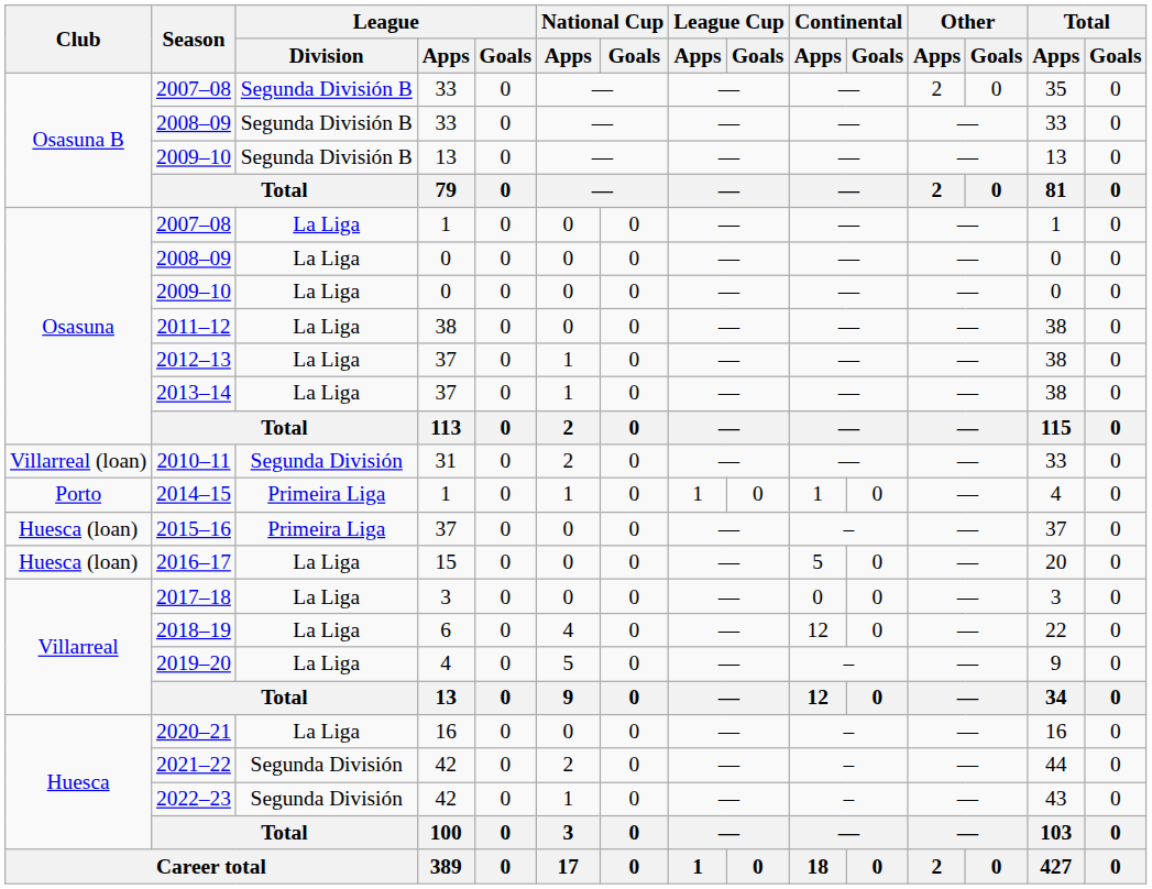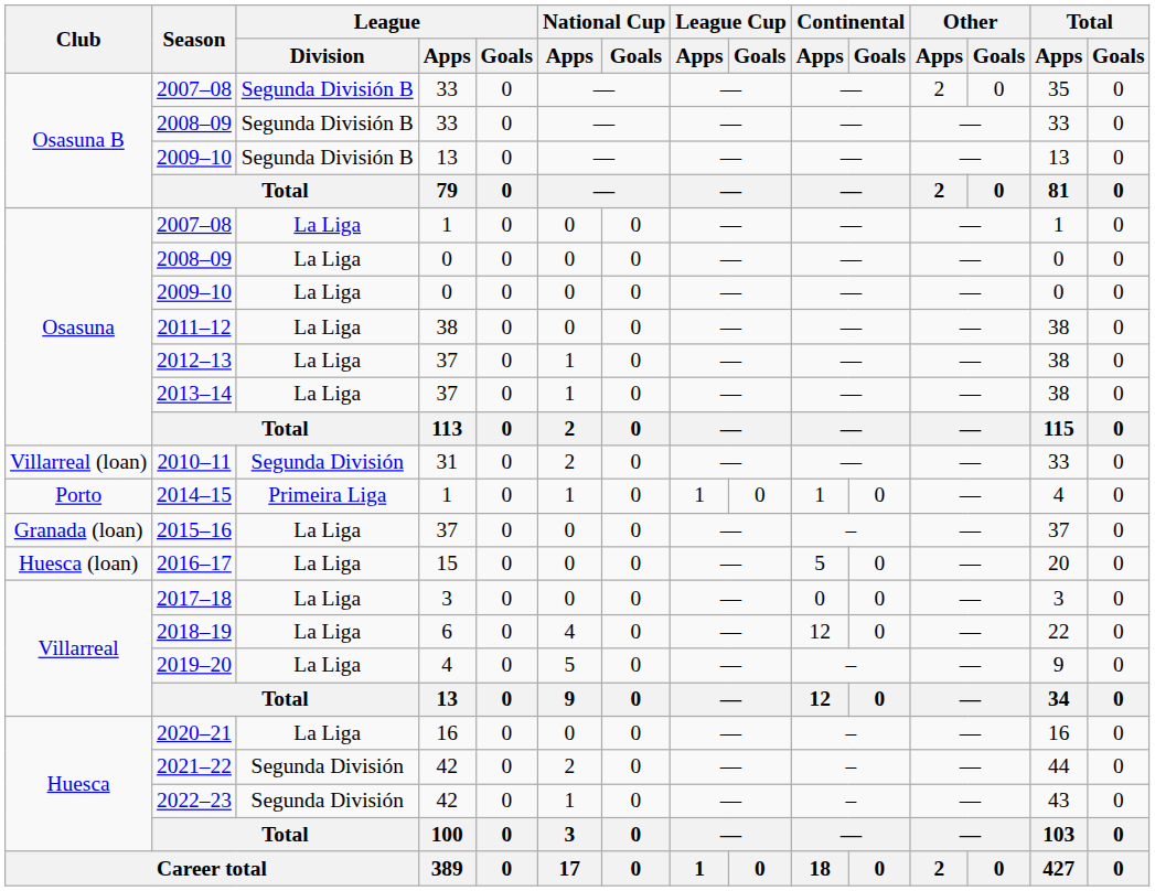 <table class="wikitable" style="text-align: center">
 <tr>
 <th rowspan="2">Club</th>
 <th rowspan="2">Season</th>
 <th colspan="3">League</th>
 <th colspan="2">National Cup</th>
 <th colspan="2">League Cup</th>
 <th colspan="2">Continental</th>
 <th colspan="2">Other</th>
 <th colspan="2">Total</th>
 </tr>
 <tr>
 <th>Division</th>
 <th>Apps</th>
 <th>Goals</th>
 <th>Apps</th>
 <th>Goals</th>
 <th>Apps</th>
 <th>Goals</th>
 <th>Apps</th>
 <th>Goals</th>
 <th>Apps</th>
 <th>Goals</th>
 <th>Apps</th>
 <th>Goals</th>
 </tr>
 <tr>
 <td rowspan="4"><a href='#'>Osasuna B</a></td>
 <td><a href='#'>2007–08</a></td>
 <td><a href='#'>Segunda División B</a></td>
 <td>33</td>
 <td>0</td>
 <td colspan="2">—</td>
 <td colspan="2">—</td>
 <td colspan="2">—</td>
 <td>2</td>
 <td>0</td>
 <td>35</td>
 <td>0</td>
 </tr>
 <tr>
 <td><a href='#'>2008–09</a></td>
 <td>Segunda División B</td>
 <td>33</td>
 <td>0</td>
 <td colspan="2">—</td>
 <td colspan="2">—</td>
 <td colspan="2">—</td>
 <td colspan="2">—</td>
 <td>33</td>
 <td>0</td>
 </tr>
 <tr>
 <td><a href='#'>2009–10</a></td>
 <td>Segunda División B</td>
 <td>13</td>
 <td>0</td>
 <td colspan="2">—</td>
 <td colspan="2">—</td>
 <td colspan="2">—</td>
 <td colspan="2">—</td>
 <td>13</td>
 <td>0</td>
 </tr>
 <tr>
 <th colspan="2">Total</th>
 <th>79</th>
 <th>0</th>
 <th colspan="2">—</th>
 <th colspan="2">—</th>
 <th colspan="2">—</th>
 <th>2</th>
 <th>0</th>
 <th>81</th>
 <th>0</th>
 </tr>
 <tr>
 <td rowspan="7"><a href='#'>Osasuna</a></td>
 <td><a href='#'>2007–08</a></td>
 <td><a href='#'>La Liga</a></td>
 <td>1</td>
 <td>0</td>
 <td>0</td>
 <td>0</td>
 <td colspan="2">—</td>
 <td colspan="2">—</td>
 <td colspan="2">—</td>
 <td>1</td>
 <td>0</td>
 </tr>
 <tr>
 <td><a href='#'>2008–09</a></td>
 <td>La Liga</td>
 <td>0</td>
 <td>0</td>
 <td>0</td>
 <td>0</td>
 <td colspan="2">—</td>
 <td colspan="2">—</td>
 <td colspan="2">—</td>
 <td>0</td>
 <td>0</td>
 </tr>
 <tr>
 <td><a href='#'>2009–10</a></td>
 <td>La Liga</td>
 <td>0</td>
 <td>0</td>
 <td>0</td>
 <td>0</td>
 <td colspan="2">—</td>
 <td colspan="2">—</td>
 <td colspan="2">—</td>
 <td>0</td>
 <td>0</td>
 </tr>
 <tr>
 <td><a href='#'>2011–12</a></td>
 <td>La Liga</td>
 <td>38</td>
 <td>0</td>
 <td>0</td>
 <td>0</td>
 <td colspan="2">—</td>
 <td colspan="2">—</td>
 <td colspan="2">—</td>
 <td>38</td>
 <td>0</td>
 </tr>
 <tr>
 <td><a href='#'>2012–13</a></td>
 <td>La Liga</td>
 <td>37</td>
 <td>0</td>
 <td>1</td>
 <td>0</td>
 <td colspan="2">—</td>
 <td colspan="2">—</td>
 <td colspan="2">—</td>
 <td>38</td>
 <td>0</td>
 </tr>
 <tr>
 <td><a href='#'>2013–14</a></td>
 <td>La Liga</td>
 <td>37</td>
 <td>0</td>
 <td>1</td>
 <td>0</td>
 <td colspan="2">—</td>
 <td colspan="2">—</td>
 <td colspan="2">—</td>
 <td>38</td>
 <td>0</td>
 </tr>
 <tr>
 <th colspan="2">Total</th>
 <th>113</th>
 <th>0</th>
 <th>2</th>
 <th>0</th>
 <th colspan="2">—</th>
 <th colspan="2">—</th>
 <th colspan="2">—</th>
 <th>115</th>
 <th>0</th>
 </tr>
 <tr>
 <td><a href='#'>Villarreal</a> (loan)</td>
 <td><a href='#'>2010–11</a></td>
 <td><a href='#'>Segunda División</a></td>
 <td>31</td>
 <td>0</td>
 <td>2</td>
 <td>0</td>
 <td colspan="2">—</td>
 <td colspan="2">—</td>
 <td colspan="2">—</td>
 <td>33</td>
 <td>0</td>
 </tr>
 <tr>
 <td><a href='#'>Porto</a></td>
 <td><a href='#'>2014–15</a></td>
 <td><a href='#'>Primeira Liga</a></td>
 <td>1</td>
 <td>0</td>
 <td>1</td>
 <td>0</td>
 <td>1</td>
 <td>0</td>
 <td>1</td>
 <td>0</td>
 <td colspan="2">—</td>
 <td>4</td>
 <td>0</td>
 </tr>
 <tr>
-<td><a href='#'>Huesca</a> (loan)</td>
+<td><a href='#'>Granada</a> (loan)</td>
 <td><a href='#'>2015–16</a></td>
-<td><a href='#'>Primeira Liga</a></td>
+<td>La Liga</td>
 <td>37</td>
 <td>0</td>
 <td>0</td>
 <td>0</td>
 <td colspan="2">—</td>
 <td colspan="2">–</td>
 <td colspan="2">—</td>
 <td>37</td>
 <td>0</td>
 </tr>
 <tr>
 <td><a href='#'>Huesca</a> (loan)</td>
 <td><a href='#'>2016–17</a></td>
 <td>La Liga</td>
 <td>15</td>
 <td>0</td>
 <td>0</td>
 <td>0</td>
 <td colspan="2">—</td>
 <td>5</td>
 <td>0</td>
 <td colspan="2">—</td>
 <td>20</td>
 <td>0</td>
 </tr>
 <tr>
 <td rowspan="4"><a href='#'>Villarreal</a></td>
 <td><a href='#'>2017–18</a></td>
 <td>La Liga</td>
 <td>3</td>
 <td>0</td>
 <td>0</td>
 <td>0</td>
 <td colspan="2">—</td>
 <td>0</td>
 <td>0</td>
 <td colspan="2">—</td>
 <td>3</td>
 <td>0</td>
 </tr>
 <tr>
 <td><a href='#'>2018–19</a></td>
 <td>La Liga</td>
 <td>6</td>
 <td>0</td>
 <td>4</td>
 <td>0</td>
 <td colspan="2">—</td>
 <td>12</td>
 <td>0</td>
 <td colspan="2">—</td>
 <td>22</td>
 <td>0</td>
 </tr>
 <tr>
 <td><a href='#'>2019–20</a></td>
 <td>La Liga</td>
 <td>4</td>
 <td>0</td>
 <td>5</td>
 <td>0</td>
 <td colspan="2">—</td>
 <td colspan="2">–</td>
 <td colspan="2">—</td>
 <td>9</td>
 <td>0</td>
 </tr>
 <tr>
 <th colspan="2">Total</th>
 <th>13</th>
 <th>0</th>
 <th>9</th>
 <th>0</th>
 <th colspan="2">—</th>
 <th>12</th>
 <th>0</th>
 <th colspan="2">—</th>
 <th>34</th>
 <th>0</th>
 </tr>
 <tr>
 <td rowspan="4"><a href='#'>Huesca</a></td>
 <td><a href='#'>2020–21</a></td>
 <td>La Liga</td>
 <td>16</td>
 <td>0</td>
 <td>0</td>
 <td>0</td>
 <td colspan="2">—</td>
 <td colspan="2">–</td>
 <td colspan="2">—</td>
 <td>16</td>
 <td>0</td>
 </tr>
 <tr>
 <td><a href='#'>2021–22</a></td>
 <td>Segunda División</td>
 <td>42</td>
 <td>0</td>
 <td>2</td>
 <td>0</td>
 <td colspan="2">—</td>
 <td colspan="2">–</td>
 <td colspan="2">—</td>
 <td>44</td>
 <td>0</td>
 </tr>
 <tr>
 <td><a href='#'>2022–23</a></td>
 <td>Segunda División</td>
 <td>42</td>
 <td>0</td>
 <td>1</td>
 <td>0</td>
 <td colspan="2">—</td>
 <td colspan="2">–</td>
 <td colspan="2">—</td>
 <td>43</td>
 <td>0</td>
 </tr>
 <tr>
 <th colspan="2">Total</th>
 <th>100</th>
 <th>0</th>
 <th>3</th>
 <th>0</th>
 <th colspan="2">—</th>
 <th colspan="2">—</th>
 <th colspan="2">—</th>
 <th>103</th>
 <th>0</th>
 </tr>
 <tr>
 <th colspan="3">Career total</th>
 <th>389</th>
 <th>0</th>
 <th>17</th>
 <th>0</th>
 <th>1</th>
 <th>0</th>
 <th>18</th>
 <th>0</th>
 <th>2</th>
 <th>0</th>
 <th>427</th>
 <th>0</th>
 </tr>
 </table>
